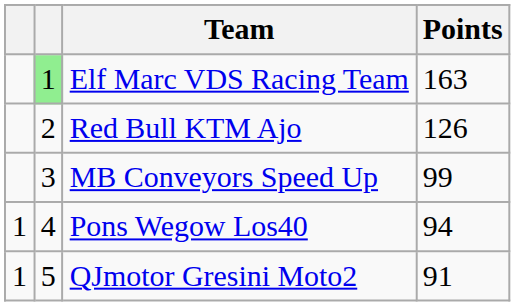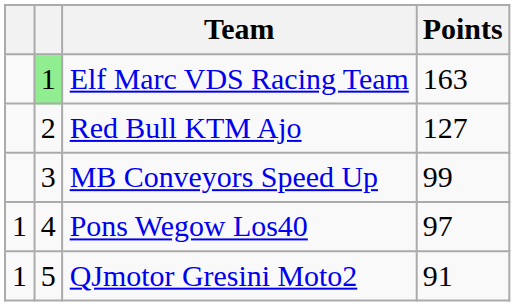 <table class="wikitable" style="font-size: 95%;">
 <tr>
 <th></th>
 <th></th>
 <th>Team</th>
 <th>Points</th>
 </tr>
 <tr>
 <td></td>
 <td align=center style="background: lightgreen;">1</td>
 <td> <a href='#'>Elf Marc VDS Racing Team</a></td>
 <td align=left>163</td>
 </tr>
 <tr>
 <td></td>
 <td align=center>2</td>
 <td> <a href='#'>Red Bull KTM Ajo</a></td>
-<td align=left>126</td>
+<td align=left>127</td>
 </tr>
 <tr>
 <td></td>
 <td align=center>3</td>
 <td> <a href='#'>MB Conveyors Speed Up</a></td>
 <td align=left>99</td>
 </tr>
 <tr>
 <td> 1</td>
 <td align=center>4</td>
 <td> <a href='#'>Pons Wegow Los40</a></td>
-<td align=left>94</td>
+<td align=left>97</td>
 </tr>
 <tr>
 <td> 1</td>
 <td align=center>5</td>
 <td> <a href='#'>QJmotor Gresini Moto2</a></td>
 <td align=left>91</td>
 </tr>
 </table>
